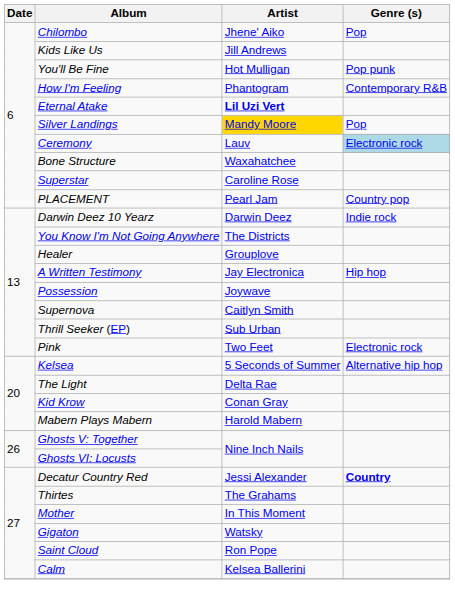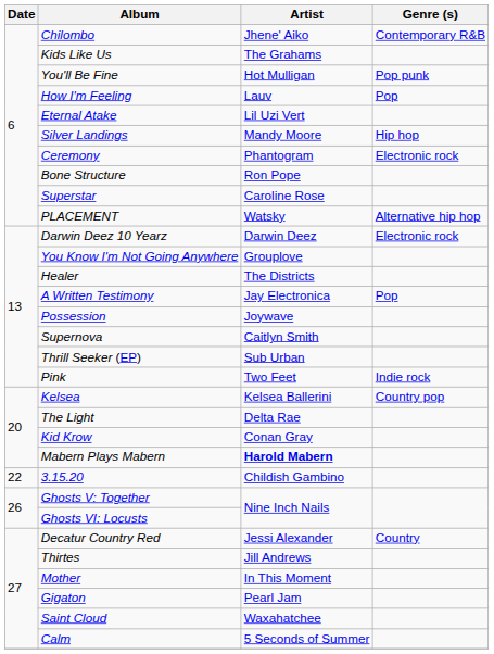 <table class="wikitable">
 <tr>
 <th>Date</th>
 <th>Album</th>
 <th>Artist</th>
 <th>Genre (s)</th>
 </tr>
 <tr>
 <td rowspan="10">6</td>
 <td><em><a href='#'>Chilombo</a></em></td>
 <td><a href='#'>Jhene' Aiko</a></td>
-<td><a href='#'>Pop</a></td>
+<td><a href='#'>Contemporary R&B</a></td>
 </tr>
 <tr>
 <td><em>Kids Like Us</em></td>
-<td><a href='#'>Jill Andrews</a></td>
+<td><a href='#'>The Grahams</a></td>
 <td></td>
 </tr>
 <tr>
 <td><em>You'll Be Fine</em></td>
 <td><a href='#'>Hot Mulligan</a></td>
 <td><a href='#'>Pop punk</a></td>
 </tr>
 <tr>
 <td><em><a href='#'>How I'm Feeling</a></em></td>
-<td><a href='#'>Phantogram</a></td>
-<td><a href='#'>Contemporary R&B</a></td>
+<td><a href='#'>Lauv</a></td>
+<td><a href='#'>Pop</a></td>
 </tr>
 <tr>
 <td><em><a href='#'>Eternal Atake</a></em></td>
-<td><strong><a href='#'>Lil Uzi Vert</a></strong></td>
+<td><a href='#'>Lil Uzi Vert</a></td>
 <td></td>
 </tr>
 <tr>
 <td><em><a href='#'>Silver Landings</a></em></td>
-<td style="background: gold;"><a href='#'>Mandy Moore</a></td>
-<td><a href='#'>Pop</a></td>
+<td><a href='#'>Mandy Moore</a></td>
+<td><a href='#'>Hip hop</a></td>
 </tr>
 <tr>
 <td><em><a href='#'>Ceremony</a></em></td>
-<td><a href='#'>Lauv</a></td>
-<td style="background: lightblue;"><a href='#'>Electronic rock</a></td>
+<td><a href='#'>Phantogram</a></td>
+<td><a href='#'>Electronic rock</a></td>
 </tr>
 <tr>
 <td><em>Bone Structure</em></td>
-<td><a href='#'>Waxahatchee</a></td>
+<td><a href='#'>Ron Pope</a></td>
 <td></td>
 </tr>
 <tr>
 <td><em><a href='#'>Superstar</a></em></td>
 <td><a href='#'>Caroline Rose</a></td>
 <td></td>
 </tr>
 <tr>
 <td><em>PLACEMENT</em></td>
-<td><a href='#'>Pearl Jam</a></td>
-<td><a href='#'>Country pop</a></td>
+<td><a href='#'>Watsky</a></td>
+<td><a href='#'>Alternative hip hop</a></td>
 </tr>
 <tr>
 <td rowspan="8">13</td>
 <td><em>Darwin Deez 10 Yearz</em></td>
 <td><a href='#'>Darwin Deez</a></td>
-<td><a href='#'>Indie rock</a></td>
+<td><a href='#'>Electronic rock</a></td>
 </tr>
 <tr>
 <td><em><a href='#'>You Know I'm Not Going Anywhere</a></em></td>
-<td><a href='#'>The Districts</a></td>
+<td><a href='#'>Grouplove</a></td>
 <td></td>
 </tr>
 <tr>
 <td><em>Healer</em></td>
-<td><a href='#'>Grouplove</a></td>
+<td><a href='#'>The Districts</a></td>
 <td></td>
 </tr>
 <tr>
 <td><em><a href='#'>A Written Testimony</a></em></td>
 <td><a href='#'>Jay Electronica</a></td>
-<td><a href='#'>Hip hop</a></td>
+<td><a href='#'>Pop</a></td>
 </tr>
 <tr>
 <td><em><a href='#'>Possession</a></em></td>
 <td><a href='#'>Joywave</a></td>
 <td></td>
 </tr>
 <tr>
 <td><em>Supernova</em></td>
 <td><a href='#'>Caitlyn Smith</a></td>
 <td></td>
 </tr>
 <tr>
 <td><em>Thrill Seeker</em> (<a href='#'>EP</a>)</td>
 <td><a href='#'>Sub Urban</a></td>
 <td></td>
 </tr>
 <tr>
 <td><em>Pink</em></td>
 <td><a href='#'>Two Feet</a></td>
-<td><a href='#'>Electronic rock</a></td>
+<td><a href='#'>Indie rock</a></td>
 </tr>
 <tr>
 <td rowspan="4">20</td>
 <td><em><a href='#'>Kelsea</a></em></td>
-<td><a href='#'>5 Seconds of Summer</a></td>
-<td><a href='#'>Alternative hip hop</a></td>
+<td><a href='#'>Kelsea Ballerini</a></td>
+<td><a href='#'>Country pop</a></td>
 </tr>
 <tr>
 <td><em>The Light</em></td>
 <td><a href='#'>Delta Rae</a></td>
 <td></td>
 </tr>
 <tr>
 <td><em><a href='#'>Kid Krow</a></em></td>
 <td><a href='#'>Conan Gray</a></td>
 <td></td>
 </tr>
 <tr>
 <td><em>Mabern Plays Mabern</em></td>
-<td><a href='#'>Harold Mabern</a></td>
+<td><strong><a href='#'>Harold Mabern</a></strong></td>
+<td></td>
+</tr>
+<tr>
+<td>22</td>
+<td><em><a href='#'>3.15.20</a></em></td>
+<td><a href='#'>Childish Gambino</a></td>
 <td></td>
 </tr>
 <tr>
 <td rowspan="2">26</td>
 <td><em><a href='#'>Ghosts V: Together</a></em></td>
 <td rowspan="2"><a href='#'>Nine Inch Nails</a></td>
 <td rowspan="2"></td>
 </tr>
 <tr>
 <td><em><a href='#'>Ghosts VI: Locusts</a></em></td>
 </tr>
 <tr>
 <td rowspan="6">27</td>
 <td><em>Decatur Country Red</em></td>
 <td><a href='#'>Jessi Alexander</a></td>
-<td><strong><a href='#'>Country</a></strong></td>
+<td><a href='#'>Country</a></td>
 </tr>
 <tr>
 <td><em>Thirtes</em></td>
-<td><a href='#'>The Grahams</a></td>
+<td><a href='#'>Jill Andrews</a></td>
 <td></td>
 </tr>
 <tr>
 <td><em><a href='#'>Mother</a></em></td>
 <td><a href='#'>In This Moment</a></td>
 <td></td>
 </tr>
 <tr>
 <td><em><a href='#'>Gigaton</a></em></td>
-<td><a href='#'>Watsky</a></td>
+<td><a href='#'>Pearl Jam</a></td>
 <td></td>
 </tr>
 <tr>
 <td><em><a href='#'>Saint Cloud</a></em></td>
-<td><a href='#'>Ron Pope</a></td>
+<td><a href='#'>Waxahatchee</a></td>
 <td></td>
 </tr>
 <tr>
 <td><em><a href='#'>Calm</a></em></td>
-<td><a href='#'>Kelsea Ballerini</a></td>
+<td><a href='#'>5 Seconds of Summer</a></td>
 <td></td>
 </tr>
 <tr>
 </tr>
 </table>
